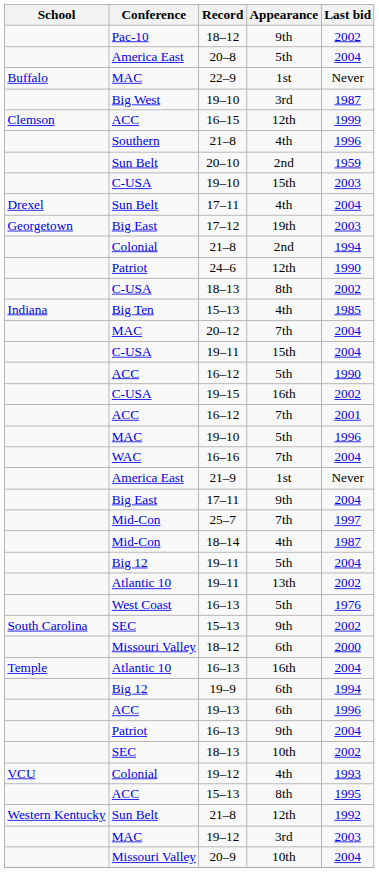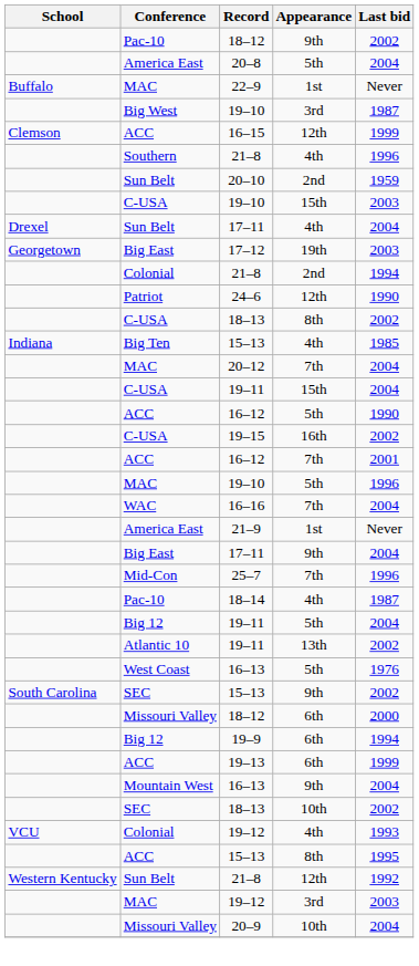 <table class="wikitable sortable" style="text-align: center;">
 <tr>
 <th>School</th>
 <th>Conference</th>
 <th>Record</th>
 <th>Appearance</th>
 <th>Last bid</th>
 </tr>
 <tr>
 <td align=left></td>
 <td align=left><a href='#'>Pac-10</a></td>
 <td>18–12</td>
 <td>9th</td>
 <td><a href='#'>2002</a></td>
 </tr>
 <tr>
 <td align=left></td>
 <td align=left><a href='#'>America East</a></td>
 <td>20–8</td>
 <td>5th</td>
 <td><a href='#'>2004</a></td>
 </tr>
 <tr>
 <td align=left><a href='#'>Buffalo</a></td>
 <td align=left><a href='#'>MAC</a></td>
 <td>22–9</td>
 <td>1st</td>
 <td>Never</td>
 </tr>
 <tr>
 <td align=left></td>
 <td align=left><a href='#'>Big West</a></td>
 <td>19–10</td>
 <td>3rd</td>
 <td><a href='#'>1987</a></td>
 </tr>
 <tr>
 <td align=left><a href='#'>Clemson</a></td>
 <td align=left><a href='#'>ACC</a></td>
 <td>16–15</td>
 <td>12th</td>
 <td><a href='#'>1999</a></td>
 </tr>
 <tr>
 <td align=left></td>
 <td align=left><a href='#'>Southern</a></td>
 <td>21–8</td>
 <td>4th</td>
 <td><a href='#'>1996</a></td>
 </tr>
 <tr>
 <td align=left></td>
 <td align=left><a href='#'>Sun Belt</a></td>
 <td>20–10</td>
 <td>2nd</td>
 <td><a href='#'>1959</a></td>
 </tr>
 <tr>
 <td align=left></td>
 <td align=left><a href='#'>C-USA</a></td>
 <td>19–10</td>
 <td>15th</td>
 <td><a href='#'>2003</a></td>
 </tr>
 <tr>
 <td align=left><a href='#'>Drexel</a></td>
 <td align=left><a href='#'>Sun Belt</a></td>
 <td>17–11</td>
 <td>4th</td>
 <td><a href='#'>2004</a></td>
 </tr>
 <tr>
 <td align=left><a href='#'>Georgetown</a></td>
 <td align=left><a href='#'>Big East</a></td>
 <td>17–12</td>
 <td>19th</td>
 <td><a href='#'>2003</a></td>
 </tr>
 <tr>
 <td align=left></td>
 <td align=left><a href='#'>Colonial</a></td>
 <td>21–8</td>
 <td>2nd</td>
 <td><a href='#'>1994</a></td>
 </tr>
 <tr>
 <td align=left></td>
 <td align=left><a href='#'>Patriot</a></td>
 <td>24–6</td>
 <td>12th</td>
 <td><a href='#'>1990</a></td>
 </tr>
 <tr>
 <td align=left></td>
 <td align=left><a href='#'>C-USA</a></td>
 <td>18–13</td>
 <td>8th</td>
 <td><a href='#'>2002</a></td>
 </tr>
 <tr>
 <td align=left><a href='#'>Indiana</a></td>
 <td align=left><a href='#'>Big Ten</a></td>
 <td>15–13</td>
 <td>4th</td>
 <td><a href='#'>1985</a></td>
 </tr>
 <tr>
 <td align=left></td>
 <td align=left><a href='#'>MAC</a></td>
 <td>20–12</td>
 <td>7th</td>
 <td><a href='#'>2004</a></td>
 </tr>
 <tr>
 <td align=left></td>
 <td align=left><a href='#'>C-USA</a></td>
 <td>19–11</td>
 <td>15th</td>
 <td><a href='#'>2004</a></td>
 </tr>
 <tr>
 <td align=left></td>
 <td align=left><a href='#'>ACC</a></td>
 <td>16–12</td>
 <td>5th</td>
 <td><a href='#'>1990</a></td>
 </tr>
 <tr>
 <td align=left></td>
 <td align=left><a href='#'>C-USA</a></td>
 <td>19–15</td>
 <td>16th</td>
 <td><a href='#'>2002</a></td>
 </tr>
 <tr>
 <td align=left></td>
 <td align=left><a href='#'>ACC</a></td>
 <td>16–12</td>
 <td>7th</td>
 <td><a href='#'>2001</a></td>
 </tr>
 <tr>
 <td align=left></td>
 <td align=left><a href='#'>MAC</a></td>
 <td>19–10</td>
 <td>5th</td>
 <td><a href='#'>1996</a></td>
 </tr>
 <tr>
 <td align=left></td>
 <td align=left><a href='#'>WAC</a></td>
 <td>16–16</td>
 <td>7th</td>
 <td><a href='#'>2004</a></td>
 </tr>
 <tr>
 <td align=left></td>
 <td align=left><a href='#'>America East</a></td>
 <td>21–9</td>
 <td>1st</td>
 <td>Never</td>
 </tr>
 <tr>
 <td align=left></td>
 <td align=left><a href='#'>Big East</a></td>
 <td>17–11</td>
 <td>9th</td>
 <td><a href='#'>2004</a></td>
 </tr>
 <tr>
 <td align=left></td>
 <td align=left><a href='#'>Mid-Con</a></td>
 <td>25–7</td>
 <td>7th</td>
-<td><a href='#'>1997</a></td>
+<td><a href='#'>1996</a></td>
 </tr>
 <tr>
 <td align=left></td>
-<td align=left><a href='#'>Mid-Con</a></td>
+<td align=left><a href='#'>Pac-10</a></td>
 <td>18–14</td>
 <td>4th</td>
 <td><a href='#'>1987</a></td>
 </tr>
 <tr>
 <td align=left></td>
 <td align=left><a href='#'>Big 12</a></td>
 <td>19–11</td>
 <td>5th</td>
 <td><a href='#'>2004</a></td>
 </tr>
 <tr>
 <td align=left></td>
 <td align=left><a href='#'>Atlantic 10</a></td>
 <td>19–11</td>
 <td>13th</td>
 <td><a href='#'>2002</a></td>
 </tr>
 <tr>
 <td align=left></td>
 <td align=left><a href='#'>West Coast</a></td>
 <td>16–13</td>
 <td>5th</td>
 <td><a href='#'>1976</a></td>
 </tr>
 <tr>
 <td align=left><a href='#'>South Carolina</a></td>
 <td align=left><a href='#'>SEC</a></td>
 <td>15–13</td>
 <td>9th</td>
 <td><a href='#'>2002</a></td>
 </tr>
 <tr>
 <td align=left></td>
 <td align=left><a href='#'>Missouri Valley</a></td>
 <td>18–12</td>
 <td>6th</td>
 <td><a href='#'>2000</a></td>
 </tr>
 <tr>
-<td align=left><a href='#'>Temple</a></td>
-<td align=left><a href='#'>Atlantic 10</a></td>
-<td>16–13</td>
-<td>16th</td>
-<td><a href='#'>2004</a></td>
-</tr>
-<tr>
 <td align=left></td>
 <td align=left><a href='#'>Big 12</a></td>
 <td>19–9</td>
 <td>6th</td>
 <td><a href='#'>1994</a></td>
 </tr>
 <tr>
 <td align=left></td>
 <td align=left><a href='#'>ACC</a></td>
 <td>19–13</td>
 <td>6th</td>
-<td><a href='#'>1996</a></td>
+<td><a href='#'>1999</a></td>
 </tr>
 <tr>
 <td align=left></td>
-<td align=left><a href='#'>Patriot</a></td>
+<td align=left><a href='#'>Mountain West</a></td>
 <td>16–13</td>
 <td>9th</td>
 <td><a href='#'>2004</a></td>
 </tr>
 <tr>
 <td align=left></td>
 <td align=left><a href='#'>SEC</a></td>
 <td>18–13</td>
 <td>10th</td>
 <td><a href='#'>2002</a></td>
 </tr>
 <tr>
 <td align=left><a href='#'>VCU</a></td>
 <td align=left><a href='#'>Colonial</a></td>
 <td>19–12</td>
 <td>4th</td>
 <td><a href='#'>1993</a></td>
 </tr>
 <tr>
 <td align=left></td>
 <td align=left><a href='#'>ACC</a></td>
 <td>15–13</td>
 <td>8th</td>
 <td><a href='#'>1995</a></td>
 </tr>
 <tr>
 <td align=left><a href='#'>Western Kentucky</a></td>
 <td align=left><a href='#'>Sun Belt</a></td>
 <td>21–8</td>
 <td>12th</td>
 <td><a href='#'>1992</a></td>
 </tr>
 <tr>
 <td align=left></td>
 <td align=left><a href='#'>MAC</a></td>
 <td>19–12</td>
 <td>3rd</td>
 <td><a href='#'>2003</a></td>
 </tr>
 <tr>
 <td align=left></td>
 <td align=left><a href='#'>Missouri Valley</a></td>
 <td>20–9</td>
 <td>10th</td>
 <td><a href='#'>2004</a></td>
 </tr>
 <tr>
 </tr>
 </table>
